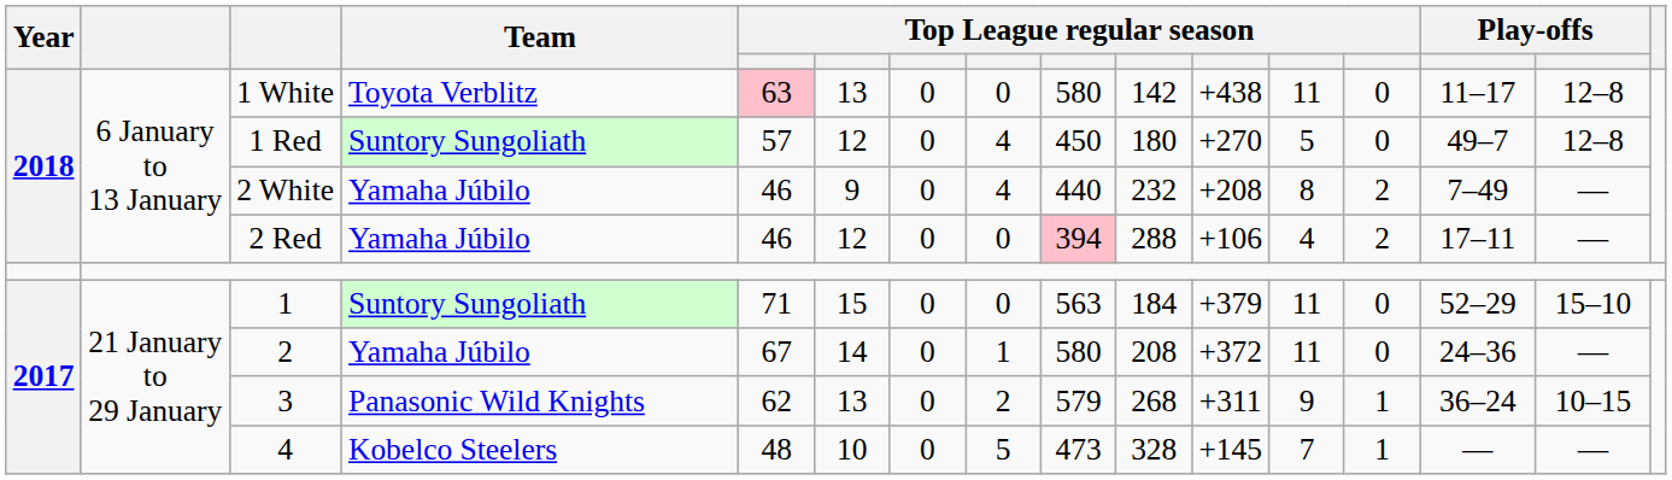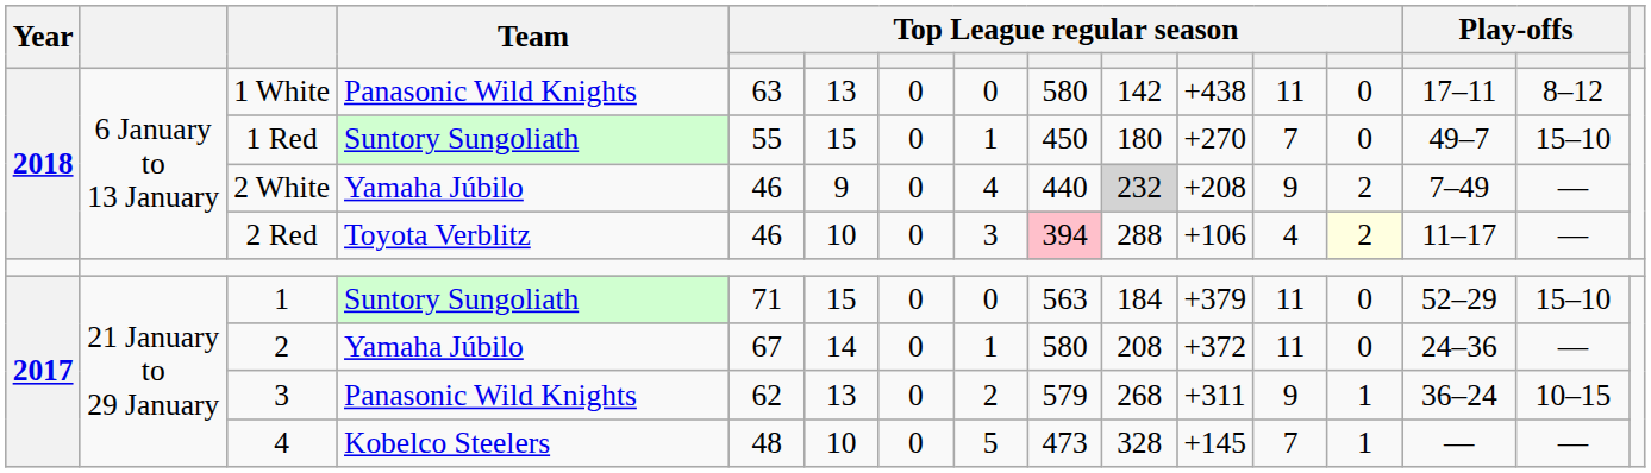 <table class="wikitable" style="text-align:center">
 <tr>
 <th rowspan=2 style="padding:1px;">Year</th>
 <th rowspan=2 style="padding:2px;"></th>
 <th rowspan=2 style="width:3.2em;"></th>
 <th rowspan=2 style="width:12.5em;">Team</th>
 <th colspan=9>Top League regular season</th>
 <th colspan=2>Play-offs</th>
 <th rowspan=2 style="padding:1px;"></th>
 </tr>
 <tr>
 <th style="width:2em"></th>
 <th style="width:2em"></th>
 <th style="width:2em"></th>
 <th style="width:2em"></th>
 <th style="width:2em"></th>
 <th style="width:2em"></th>
 <th style="width:2em"></th>
 <th style="width:2em"></th>
 <th style="width:2em"></th>
 <th style="width:3.3em"></th>
 <th style="width:3.3em"></th>
 </tr>
 <tr>
 <th scope="row" rowspan=4><a href='#'>2018</a></th>
 <td rowspan=4>6 January<br>to<br>13 January<br></td>
 <td>1 White</td>
-<td align=left><a href='#'>Toyota Verblitz</a></td>
-<td style="background: pink;">63</td>
+<td align=left style="padding-right:0px;"><a href='#'>Panasonic Wild Knights</a></td>
+<td>63</td>
 <td>13</td>
 <td>0</td>
 <td>0</td>
 <td>580</td>
 <td>142</td>
 <td>+438</td>
 <td>11</td>
 <td>0</td>
-<td>11–17</td>
-<td>12–8</td>
+<td>17–11</td>
+<td>8–12</td>
 <td rowspan=4></td>
 </tr>
 <tr>
 <td>1 Red</td>
 <td bgcolor="#d0ffd0" align=left><a href='#'>Suntory Sungoliath</a> </td>
-<td>57</td>
-<td>12</td>
+<td>55</td>
+<td>15</td>
 <td>0</td>
-<td>4</td>
+<td>1</td>
 <td>450</td>
 <td>180</td>
 <td>+270</td>
-<td>5</td>
+<td>7</td>
 <td>0</td>
 <td>49–7</td>
-<td>12–8</td>
+<td>15–10</td>
 </tr>
 <tr>
 <td>2 White</td>
 <td align=left><a href='#'>Yamaha Júbilo</a></td>
 <td>46</td>
 <td>9</td>
 <td>0</td>
 <td>4</td>
 <td>440</td>
-<td>232</td>
+<td style="background: lightgrey;">232</td>
 <td>+208</td>
-<td>8</td>
+<td>9</td>
 <td>2</td>
 <td>7–49</td>
 <td>—</td>
 </tr>
 <tr>
 <td>2 Red</td>
-<td align=left><a href='#'>Yamaha Júbilo</a></td>
+<td align=left><a href='#'>Toyota Verblitz</a></td>
 <td>46</td>
-<td>12</td>
+<td>10</td>
 <td>0</td>
-<td>0</td>
+<td>3</td>
 <td style="background: pink;">394</td>
 <td>288</td>
 <td>+106</td>
 <td>4</td>
-<td>2</td>
-<td>17–11</td>
+<td style="background: lightyellow;">2</td>
+<td>11–17</td>
 <td>—</td>
 </tr>
 <tr>
 <td style="height:1px"></td>
 </tr>
 <tr>
 <th scope="row" rowspan=4><a href='#'>2017</a></th>
 <td rowspan=4>21 January<br>to<br>29 January<br></td>
 <td>1</td>
 <td align=left bgcolor="#d0ffd0"><a href='#'>Suntory Sungoliath</a> </td>
 <td>71</td>
 <td>15</td>
 <td>0</td>
 <td>0</td>
 <td>563</td>
 <td>184</td>
 <td>+379</td>
 <td>11</td>
 <td>0</td>
 <td>52–29</td>
 <td>15–10</td>
 <td rowspan=4></td>
 </tr>
 <tr>
 <td>2</td>
 <td align=left><a href='#'>Yamaha Júbilo</a></td>
 <td>67</td>
 <td>14</td>
 <td>0</td>
 <td>1</td>
 <td>580</td>
 <td>208</td>
 <td>+372</td>
 <td>11</td>
 <td>0</td>
 <td>24–36</td>
 <td>—</td>
 </tr>
 <tr>
 <td>3</td>
 <td align=left><a href='#'>Panasonic Wild Knights</a></td>
 <td>62</td>
 <td>13</td>
 <td>0</td>
 <td>2</td>
 <td>579</td>
 <td>268</td>
 <td>+311</td>
 <td>9</td>
 <td>1</td>
 <td>36–24</td>
 <td>10–15</td>
 </tr>
 <tr>
 <td>4</td>
 <td align=left><a href='#'>Kobelco Steelers</a></td>
 <td>48</td>
 <td>10</td>
 <td>0</td>
 <td>5</td>
 <td>473</td>
 <td>328</td>
 <td>+145</td>
 <td>7</td>
 <td>1</td>
 <td>—</td>
 <td>—</td>
 </tr>
 </table>
